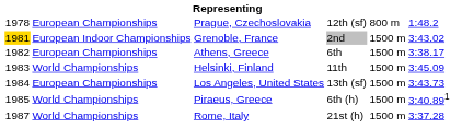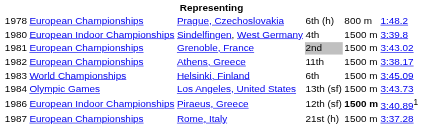 <table>
 <tr>
 <th colspan="6">Representing </th>
 </tr>
 <tr>
 <td>1978</td>
 <td><a href='#'>European Championships</a></td>
 <td><a href='#'>Prague, Czechoslovakia</a></td>
-<td>12th (sf)</td>
+<td>6th (h)</td>
 <td>800 m</td>
 <td><a href='#'>1:48.2</a></td>
 </tr>
 <tr>
-<td style="background: gold;">1981</td>
+<td>1980</td>
 <td><a href='#'>European Indoor Championships</a></td>
+<td><a href='#'>Sindelfingen</a>, <a href='#'>West Germany</a></td>
+<td>4th</td>
+<td>1500 m</td>
+<td><a href='#'>3:39.8</a></td>
+</tr>
+<tr>
+<td>1981</td>
+<td><a href='#'>European Championships</a></td>
 <td><a href='#'>Grenoble, France</a></td>
 <td bgcolor=silver>2nd</td>
 <td>1500 m</td>
 <td><a href='#'>3:43.02</a></td>
 </tr>
 <tr>
 <td>1982</td>
 <td><a href='#'>European Championships</a></td>
 <td><a href='#'>Athens, Greece</a></td>
-<td>6th</td>
+<td>11th</td>
 <td>1500 m</td>
 <td><a href='#'>3:38.17</a></td>
 </tr>
 <tr>
 <td>1983</td>
 <td><a href='#'>World Championships</a></td>
 <td><a href='#'>Helsinki, Finland</a></td>
-<td>11th</td>
+<td>6th</td>
 <td>1500 m</td>
 <td><a href='#'>3:45.09</a></td>
 </tr>
 <tr>
 <td>1984</td>
-<td><a href='#'>European Championships</a></td>
+<td><a href='#'>Olympic Games</a></td>
 <td><a href='#'>Los Angeles, United States</a></td>
 <td>13th (sf)</td>
 <td>1500 m</td>
 <td><a href='#'>3:43.73</a></td>
 </tr>
 <tr>
-<td>1985</td>
-<td><a href='#'>World Championships</a></td>
+<td>1986</td>
+<td><a href='#'>European Indoor Championships</a></td>
 <td><a href='#'>Piraeus, Greece</a></td>
-<td>6th (h)</td>
-<td>1500 m</td>
+<td>12th (sf)</td>
+<td><strong>1500 m</strong></td>
 <td><a href='#'>3:40.89</a><sup>1</sup></td>
 </tr>
 <tr>
 <td>1987</td>
-<td><a href='#'>World Championships</a></td>
+<td><a href='#'>European Championships</a></td>
 <td><a href='#'>Rome, Italy</a></td>
 <td>21st (h)</td>
 <td>1500 m</td>
 <td><a href='#'>3:37.28</a></td>
 </tr>
 </table>
